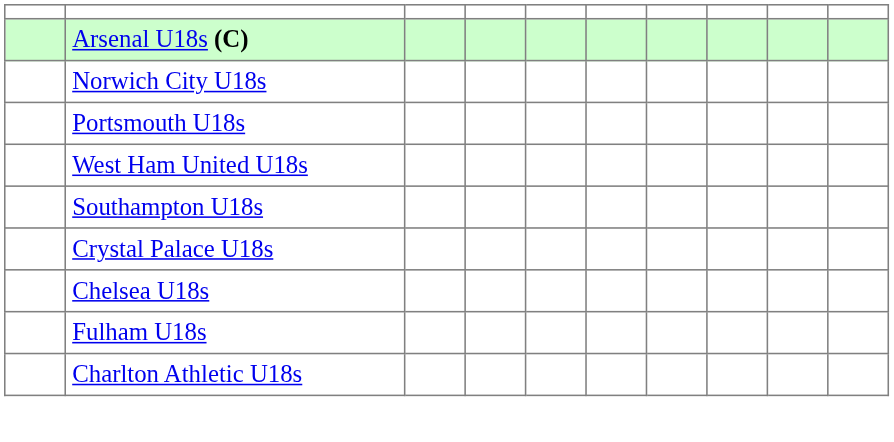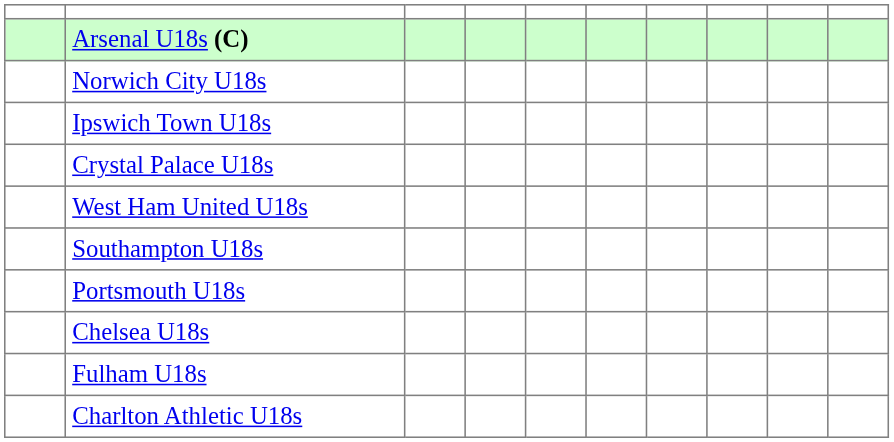 <table class="toccolours" border="1" cellpadding="4" cellspacing="0" style="border-collapse: collapse; margin:0;">
 <tr>
 <th width=30></th>
 <th width=210></th>
 <th width=30></th>
 <th width=30></th>
 <th width=30></th>
 <th width=30></th>
 <th width=30></th>
 <th width=30></th>
 <th width=30></th>
 <th width=30></th>
 </tr>
 <tr bgcolor=#ccffcc>
 <td></td>
 <td><a href='#'>Arsenal U18s</a>  <strong>(C)</strong></td>
 <td></td>
 <td></td>
 <td></td>
 <td></td>
 <td></td>
 <td></td>
 <td></td>
 <td></td>
 </tr>
 <tr>
 <td></td>
 <td><a href='#'>Norwich City U18s</a></td>
 <td></td>
 <td></td>
 <td></td>
 <td></td>
 <td></td>
 <td></td>
 <td></td>
 <td></td>
 </tr>
 <tr>
 <td></td>
-<td><a href='#'>Portsmouth U18s</a></td>
+<td><a href='#'>Ipswich Town U18s</a></td>
+<td></td>
+<td></td>
+<td></td>
+<td></td>
+<td></td>
+<td></td>
+<td></td>
+<td></td>
+</tr>
+<tr>
+<td></td>
+<td><a href='#'>Crystal Palace U18s</a></td>
 <td></td>
 <td></td>
 <td></td>
 <td></td>
 <td></td>
 <td></td>
 <td></td>
 <td></td>
 </tr>
 <tr>
 <td></td>
 <td><a href='#'>West Ham United U18s</a></td>
 <td></td>
 <td></td>
 <td></td>
 <td></td>
 <td></td>
 <td></td>
 <td></td>
 <td></td>
 </tr>
 <tr>
 <td></td>
 <td><a href='#'>Southampton U18s</a></td>
 <td></td>
 <td></td>
 <td></td>
 <td></td>
 <td></td>
 <td></td>
 <td></td>
 <td></td>
 </tr>
 <tr>
 <td></td>
-<td><a href='#'>Crystal Palace U18s</a></td>
+<td><a href='#'>Portsmouth U18s</a></td>
 <td></td>
 <td></td>
 <td></td>
 <td></td>
 <td></td>
 <td></td>
 <td></td>
 <td></td>
 </tr>
 <tr>
 <td></td>
 <td><a href='#'>Chelsea U18s</a></td>
 <td></td>
 <td></td>
 <td></td>
 <td></td>
 <td></td>
 <td></td>
 <td></td>
 <td></td>
 </tr>
 <tr>
 <td></td>
 <td><a href='#'>Fulham U18s</a></td>
 <td></td>
 <td></td>
 <td></td>
 <td></td>
 <td></td>
 <td></td>
 <td></td>
 <td></td>
 </tr>
 <tr>
 <td></td>
 <td><a href='#'>Charlton Athletic U18s</a></td>
 <td></td>
 <td></td>
 <td></td>
 <td></td>
 <td></td>
 <td></td>
 <td></td>
 <td></td>
 </tr>
 </table>
